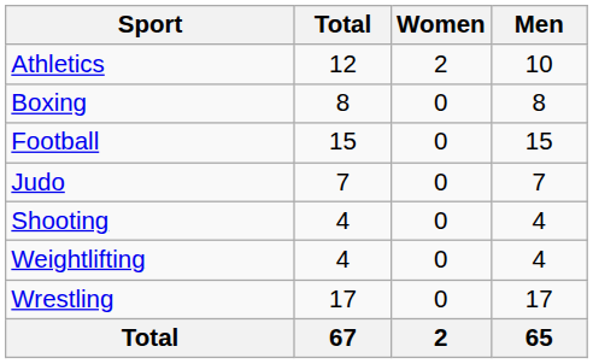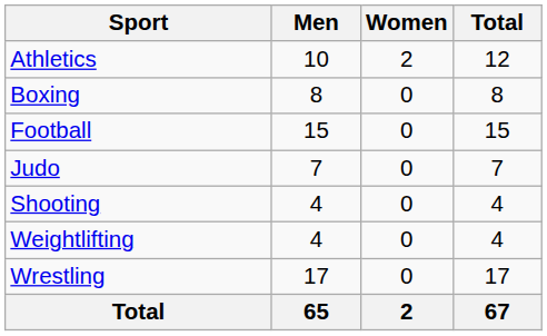 <table class="wikitable sortable" style="text-align:center;">
 <tr>
 <th width=180>Sport</th>
+<th width=55>Men</th>
+<th width=55>Women</th>
 <th width=55>Total</th>
-<th width=55>Women</th>
-<th width=55>Men</th>
 </tr>
 <tr>
 <td align=left><a href='#'>Athletics</a></td>
+<td>10</td>
+<td>2</td>
 <td>12</td>
-<td>2</td>
-<td>10</td>
 </tr>
 <tr>
 <td align=left><a href='#'>Boxing</a></td>
 <td>8</td>
 <td>0</td>
 <td>8</td>
 </tr>
 <tr>
 <td align=left><a href='#'>Football</a></td>
 <td>15</td>
 <td>0</td>
 <td>15</td>
 </tr>
 <tr>
 <td align=left><a href='#'>Judo</a></td>
 <td>7</td>
 <td>0</td>
 <td>7</td>
 </tr>
 <tr>
 <td align=left><a href='#'>Shooting</a></td>
 <td>4</td>
 <td>0</td>
 <td>4</td>
 </tr>
 <tr>
 <td align=left><a href='#'>Weightlifting</a></td>
 <td>4</td>
 <td>0</td>
 <td>4</td>
 </tr>
 <tr>
 <td align=left><a href='#'>Wrestling</a></td>
 <td>17</td>
 <td>0</td>
 <td>17</td>
 </tr>
 <tr>
 <th>Total</th>
+<th>65</th>
+<th>2</th>
 <th>67</th>
-<th>2</th>
-<th>65</th>
 </tr>
 </table>
